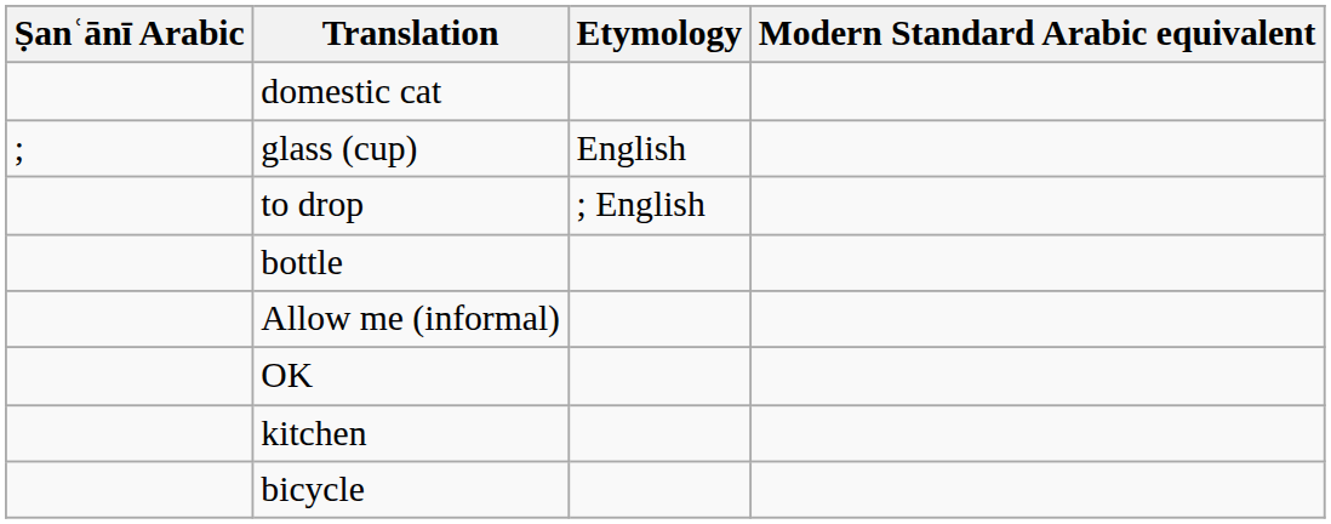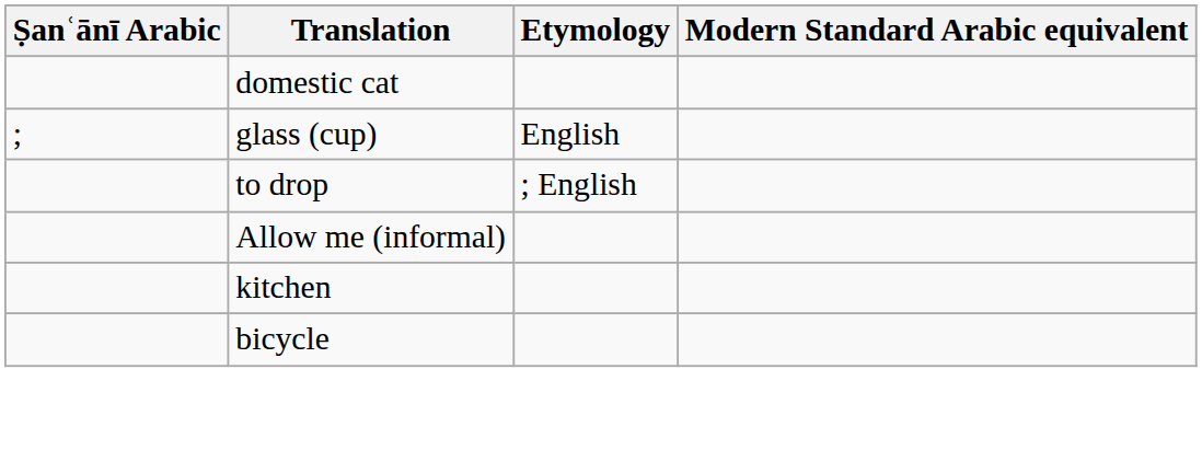 <table class="wikitable">
 <tr>
 <th>Ṣanʿānī Arabic</th>
 <th>Translation</th>
 <th>Etymology</th>
 <th>Modern Standard Arabic equivalent</th>
 </tr>
 <tr>
 <td></td>
 <td>domestic cat</td>
 <td> </td>
 <td> </td>
 </tr>
 <tr>
 <td>; </td>
 <td>glass (cup)</td>
 <td>English</td>
 <td>  </td>
 </tr>
 <tr>
 <td></td>
 <td>to drop</td>
 <td>; English</td>
 <td> </td>
 </tr>
 <tr>
 <td></td>
-<td>bottle</td>
-<td>  </td>
-<td> </td>
-</tr>
-<tr>
-<td></td>
 <td>Allow me (informal)</td>
 <td>  </td>
-<td> </td>
-</tr>
-<tr>
-<td></td>
-<td>OK</td>
-<td> </td>
 <td> </td>
 </tr>
 <tr>
 <td></td>
 <td>kitchen</td>
 <td> </td>
 <td> </td>
 </tr>
 <tr>
 <td></td>
 <td>bicycle</td>
 <td> </td>
 <td> </td>
 </tr>
 </table>
